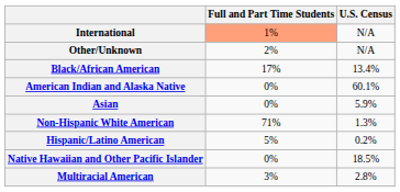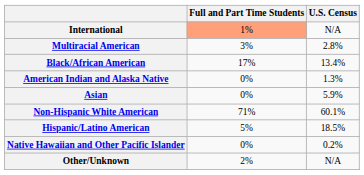 <table style="text-align:center; float:right; font-size:75%; margin-left:2em; margin:10px;"  class="wikitable">
 <tr>
 <th></th>
 <th>Full and Part Time Students</th>
 <th>U.S. Census</th>
 </tr>
 <tr>
 <th>International</th>
 <td style="background: lightsalmon;">1%</td>
 <td>N/A</td>
 </tr>
 <tr>
-<th>Other/Unknown</th>
-<td>2%</td>
-<td>N/A</td>
+<th><a href='#'>Multiracial American</a></th>
+<td>3%</td>
+<td>2.8%</td>
 </tr>
 <tr>
 <th><a href='#'>Black/African American</a></th>
 <td>17%</td>
 <td>13.4%</td>
 </tr>
 <tr>
 <th><a href='#'>American Indian and Alaska Native</a></th>
 <td>0%</td>
-<td>60.1%</td>
+<td>1.3%</td>
 </tr>
 <tr>
 <th><a href='#'>Asian</a></th>
 <td>0%</td>
 <td>5.9%</td>
 </tr>
 <tr>
 <th><a href='#'>Non-Hispanic White American</a></th>
 <td>71%</td>
-<td>1.3%</td>
+<td>60.1%</td>
 </tr>
 <tr>
 <th><a href='#'>Hispanic/Latino American</a></th>
 <td>5%</td>
-<td>0.2%</td>
+<td>18.5%</td>
 </tr>
 <tr>
 <th><a href='#'>Native Hawaiian and Other Pacific Islander</a></th>
 <td>0%</td>
-<td>18.5%</td>
+<td>0.2%</td>
 </tr>
 <tr>
-<th><a href='#'>Multiracial American</a></th>
-<td>3%</td>
-<td>2.8%</td>
+<th>Other/Unknown</th>
+<td>2%</td>
+<td>N/A</td>
 </tr>
 </table>
